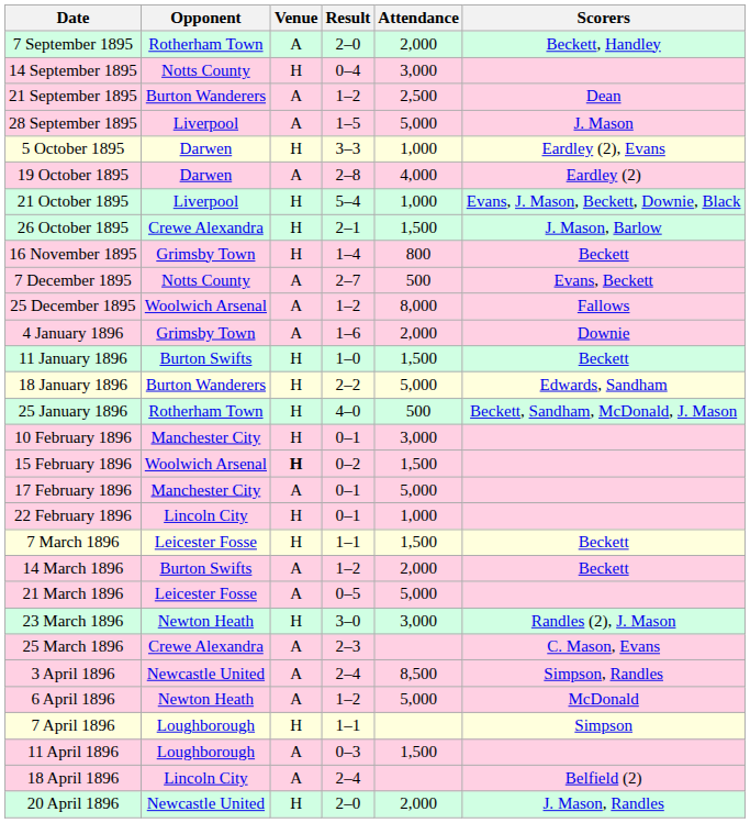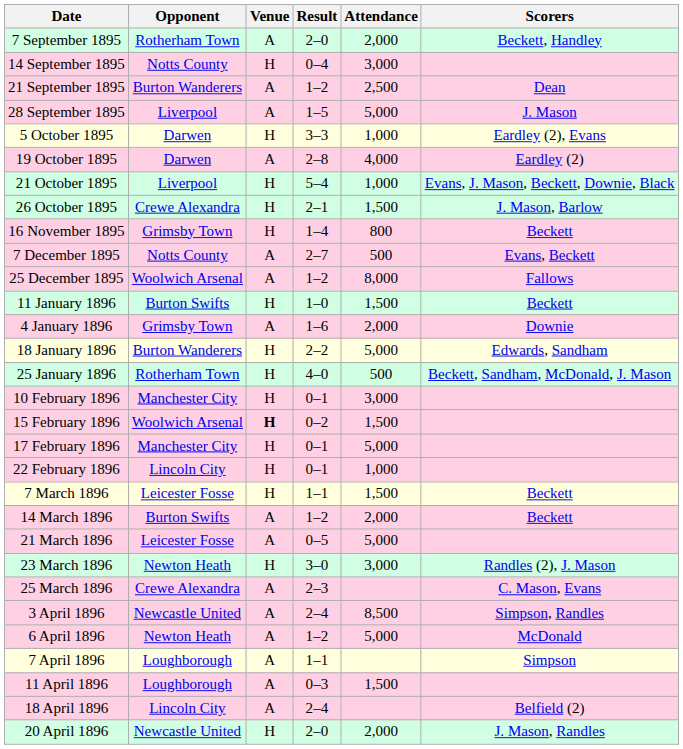 <table class="wikitable sortable" style="font-size:100%; text-align:center">
 <tr>
 <th>Date</th>
 <th>Opponent</th>
 <th>Venue</th>
 <th>Result</th>
 <th>Attendance</th>
 <th>Scorers</th>
 </tr>
 <tr style="background-color: #d0ffe3;">
 <td>7 September 1895</td>
 <td><a href='#'>Rotherham Town</a></td>
 <td>A</td>
 <td>2–0</td>
 <td>2,000</td>
 <td><a href='#'>Beckett</a>, <a href='#'>Handley</a></td>
 </tr>
 <tr style="background-color: #ffd0e3;">
 <td>14 September 1895</td>
 <td><a href='#'>Notts County</a></td>
 <td>H</td>
 <td>0–4</td>
 <td>3,000</td>
 <td></td>
 </tr>
 <tr style="background-color: #ffd0e3;">
 <td>21 September 1895</td>
 <td><a href='#'>Burton Wanderers</a></td>
 <td>A</td>
 <td>1–2</td>
 <td>2,500</td>
 <td><a href='#'>Dean</a></td>
 </tr>
 <tr style="background-color: #ffd0e3;">
 <td>28 September 1895</td>
 <td><a href='#'>Liverpool</a></td>
 <td>A</td>
 <td>1–5</td>
 <td>5,000</td>
 <td><a href='#'>J. Mason</a></td>
 </tr>
 <tr style="background-color: #ffffdd;">
 <td>5 October 1895</td>
 <td><a href='#'>Darwen</a></td>
 <td>H</td>
 <td>3–3</td>
 <td>1,000</td>
 <td><a href='#'>Eardley</a> (2), <a href='#'>Evans</a></td>
 </tr>
 <tr style="background-color: #ffd0e3;">
 <td>19 October 1895</td>
 <td><a href='#'>Darwen</a></td>
 <td>A</td>
 <td>2–8</td>
 <td>4,000</td>
 <td><a href='#'>Eardley</a> (2)</td>
 </tr>
 <tr style="background-color: #d0ffe3;">
 <td>21 October 1895</td>
 <td><a href='#'>Liverpool</a></td>
 <td>H</td>
 <td>5–4</td>
 <td>1,000</td>
 <td><a href='#'>Evans</a>, <a href='#'>J. Mason</a>, <a href='#'>Beckett</a>, <a href='#'>Downie</a>, <a href='#'>Black</a></td>
 </tr>
 <tr style="background-color: #d0ffe3;">
 <td>26 October 1895</td>
 <td><a href='#'>Crewe Alexandra</a></td>
 <td>H</td>
 <td>2–1</td>
 <td>1,500</td>
 <td><a href='#'>J. Mason</a>, <a href='#'>Barlow</a></td>
 </tr>
 <tr style="background-color: #ffd0e3;">
 <td>16 November 1895</td>
 <td><a href='#'>Grimsby Town</a></td>
 <td>H</td>
 <td>1–4</td>
 <td>800</td>
 <td><a href='#'>Beckett</a></td>
 </tr>
 <tr style="background-color: #ffd0e3;">
 <td>7 December 1895</td>
 <td><a href='#'>Notts County</a></td>
 <td>A</td>
 <td>2–7</td>
 <td>500</td>
 <td><a href='#'>Evans</a>, <a href='#'>Beckett</a></td>
 </tr>
 <tr style="background-color: #ffd0e3;">
 <td>25 December 1895</td>
 <td><a href='#'>Woolwich Arsenal</a></td>
 <td>A</td>
 <td>1–2</td>
 <td>8,000</td>
 <td><a href='#'>Fallows</a></td>
 </tr>
+<tr style="background-color: #d0ffe3;">
+<td>11 January 1896</td>
+<td><a href='#'>Burton Swifts</a></td>
+<td>H</td>
+<td>1–0</td>
+<td>1,500</td>
+<td><a href='#'>Beckett</a></td>
+</tr>
 <tr style="background-color: #ffd0e3;">
 <td>4 January 1896</td>
 <td><a href='#'>Grimsby Town</a></td>
 <td>A</td>
 <td>1–6</td>
 <td>2,000</td>
 <td><a href='#'>Downie</a></td>
-</tr>
-<tr style="background-color: #d0ffe3;">
-<td>11 January 1896</td>
-<td><a href='#'>Burton Swifts</a></td>
-<td>H</td>
-<td>1–0</td>
-<td>1,500</td>
-<td><a href='#'>Beckett</a></td>
 </tr>
 <tr style="background-color: #ffffdd;">
 <td>18 January 1896</td>
 <td><a href='#'>Burton Wanderers</a></td>
 <td>H</td>
 <td>2–2</td>
 <td>5,000</td>
 <td><a href='#'>Edwards</a>, <a href='#'>Sandham</a></td>
 </tr>
 <tr style="background-color: #d0ffe3;">
 <td>25 January 1896</td>
 <td><a href='#'>Rotherham Town</a></td>
 <td>H</td>
 <td>4–0</td>
 <td>500</td>
 <td><a href='#'>Beckett</a>, <a href='#'>Sandham</a>, <a href='#'>McDonald</a>, <a href='#'>J. Mason</a></td>
 </tr>
 <tr style="background-color: #ffd0e3;">
 <td>10 February 1896</td>
 <td><a href='#'>Manchester City</a></td>
 <td>H</td>
 <td>0–1</td>
 <td>3,000</td>
 <td></td>
 </tr>
 <tr style="background-color: #ffd0e3;">
 <td>15 February 1896</td>
 <td><a href='#'>Woolwich Arsenal</a></td>
 <td><strong>H</strong></td>
 <td>0–2</td>
 <td>1,500</td>
 <td></td>
 </tr>
 <tr style="background-color: #ffd0e3;">
 <td>17 February 1896</td>
 <td><a href='#'>Manchester City</a></td>
-<td>A</td>
+<td>H</td>
 <td>0–1</td>
 <td>5,000</td>
 <td></td>
 </tr>
 <tr style="background-color: #ffd0e3;">
 <td>22 February 1896</td>
 <td><a href='#'>Lincoln City</a></td>
 <td>H</td>
 <td>0–1</td>
 <td>1,000</td>
 <td></td>
 </tr>
 <tr style="background-color: #ffffdd;">
 <td>7 March 1896</td>
 <td><a href='#'>Leicester Fosse</a></td>
 <td>H</td>
 <td>1–1</td>
 <td>1,500</td>
 <td><a href='#'>Beckett</a></td>
 </tr>
 <tr style="background-color: #ffd0e3;">
 <td>14 March 1896</td>
 <td><a href='#'>Burton Swifts</a></td>
 <td>A</td>
 <td>1–2</td>
 <td>2,000</td>
 <td><a href='#'>Beckett</a></td>
 </tr>
 <tr style="background-color: #ffd0e3;">
 <td>21 March 1896</td>
 <td><a href='#'>Leicester Fosse</a></td>
 <td>A</td>
 <td>0–5</td>
 <td>5,000</td>
 <td></td>
 </tr>
 <tr style="background-color: #d0ffe3;">
 <td>23 March 1896</td>
 <td><a href='#'>Newton Heath</a></td>
 <td>H</td>
 <td>3–0</td>
 <td>3,000</td>
 <td><a href='#'>Randles</a> (2), <a href='#'>J. Mason</a></td>
 </tr>
 <tr style="background-color: #ffd0e3;">
 <td>25 March 1896</td>
 <td><a href='#'>Crewe Alexandra</a></td>
 <td>A</td>
 <td>2–3</td>
 <td></td>
 <td><a href='#'>C. Mason</a>, <a href='#'>Evans</a></td>
 </tr>
 <tr style="background-color: #ffd0e3;">
 <td>3 April 1896</td>
 <td><a href='#'>Newcastle United</a></td>
 <td>A</td>
 <td>2–4</td>
 <td>8,500</td>
 <td><a href='#'>Simpson</a>, <a href='#'>Randles</a></td>
 </tr>
 <tr style="background-color: #ffd0e3;">
 <td>6 April 1896</td>
 <td><a href='#'>Newton Heath</a></td>
 <td>A</td>
 <td>1–2</td>
 <td>5,000</td>
 <td><a href='#'>McDonald</a></td>
 </tr>
 <tr style="background-color: #ffffdd;">
 <td>7 April 1896</td>
 <td><a href='#'>Loughborough</a></td>
-<td>H</td>
+<td>A</td>
 <td>1–1</td>
 <td></td>
 <td><a href='#'>Simpson</a></td>
 </tr>
 <tr style="background-color: #ffd0e3;">
 <td>11 April 1896</td>
 <td><a href='#'>Loughborough</a></td>
 <td>A</td>
 <td>0–3</td>
 <td>1,500</td>
 <td></td>
 </tr>
 <tr style="background-color: #ffd0e3;">
 <td>18 April 1896</td>
 <td><a href='#'>Lincoln City</a></td>
 <td>A</td>
 <td>2–4</td>
 <td></td>
 <td><a href='#'>Belfield</a> (2)</td>
 </tr>
 <tr style="background-color: #d0ffe3;">
 <td>20 April 1896</td>
 <td><a href='#'>Newcastle United</a></td>
 <td>H</td>
 <td>2–0</td>
 <td>2,000</td>
 <td><a href='#'>J. Mason</a>, <a href='#'>Randles</a></td>
 </tr>
 </table>
